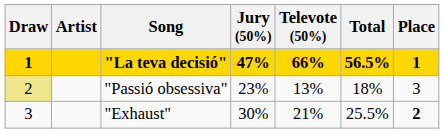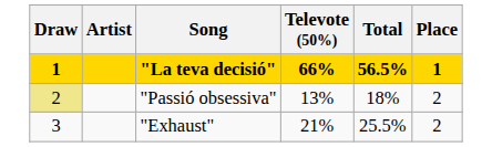 <table class="sortable wikitable" style="margin: 1em auto 1em auto; text-align:center">
 <tr>
 <th>Draw</th>
 <th>Artist</th>
 <th>Song</th>
-<th>Jury<br><small>(50%)</small></th>
 <th>Televote<br><small>(50%)</small></th>
 <th>Total</th>
 <th>Place</th>
 </tr>
 <tr style="font-weight:bold; background:gold;">
 <td>1</td>
 <td align="left"></td>
 <td align="left">"La teva decisió"</td>
-<td>47%</td>
 <td>66%</td>
 <td>56.5%</td>
 <td>1</td>
 </tr>
 <tr>
 <td style="background: khaki;">2</td>
 <td align="left"></td>
 <td align="left">"Passió obsessiva"</td>
-<td>23%</td>
 <td>13%</td>
 <td>18%</td>
-<td>3</td>
+<td>2</td>
 </tr>
 <tr>
 <td>3</td>
 <td align="left"></td>
 <td align="left">"Exhaust"</td>
-<td>30%</td>
 <td>21%</td>
 <td>25.5%</td>
-<td><strong>2</strong></td>
+<td>2</td>
 </tr>
 </table>
